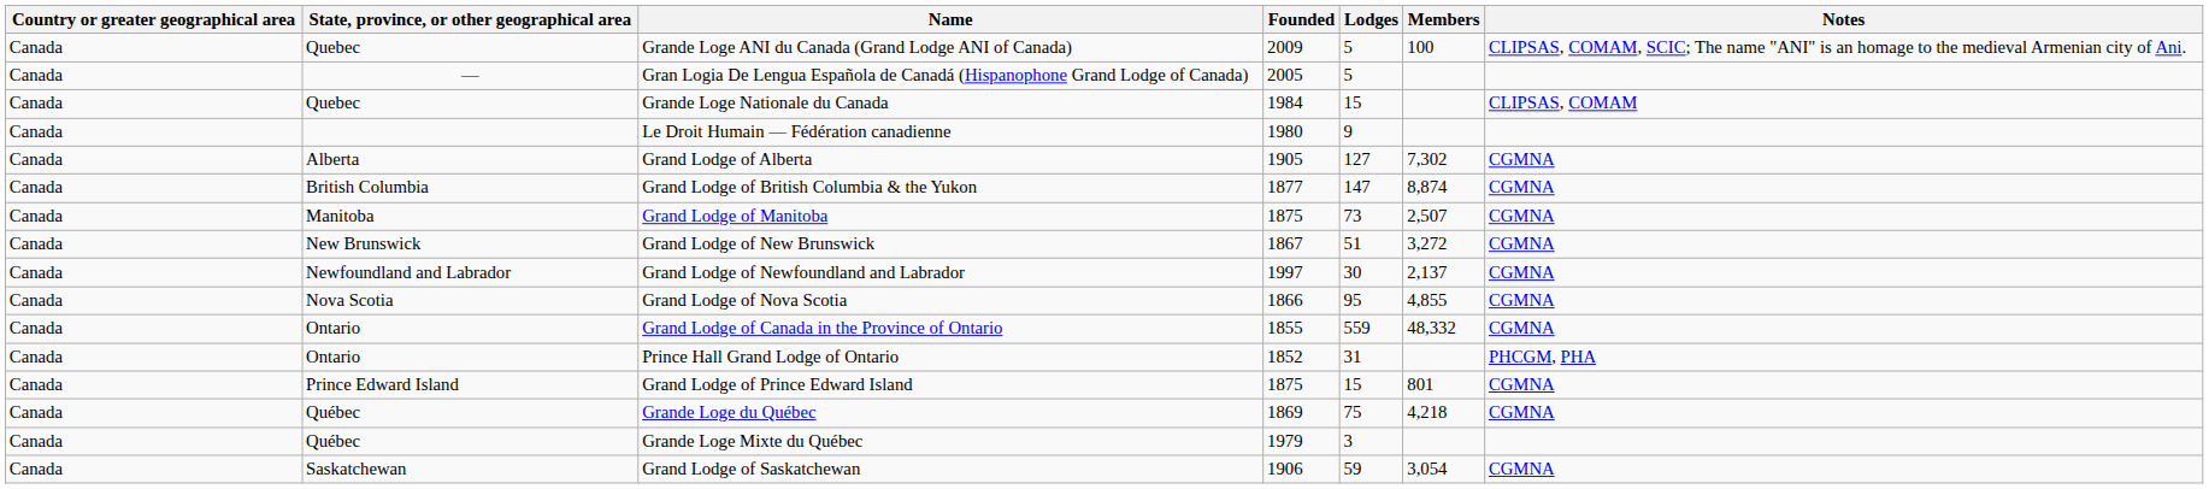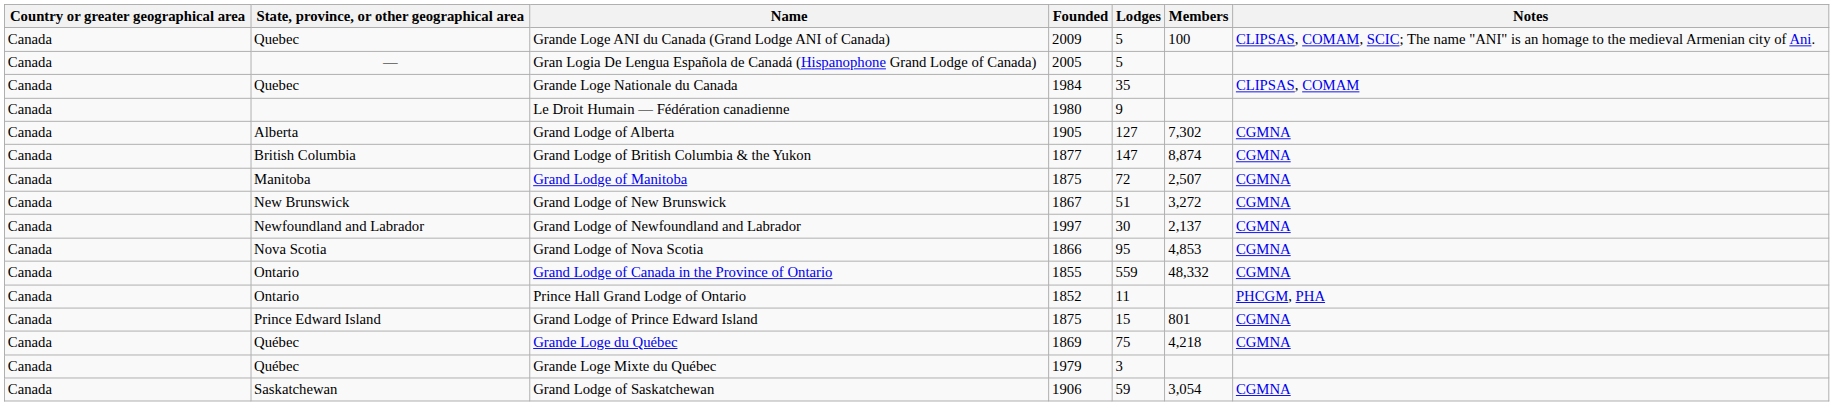 <table class="wikitable sortable" style="width: 100%;">
 <tr>
 <th scope="col">Country or greater geographical area</th>
 <th scope="col">State, province, or other geographical area</th>
 <th scope="col">Name</th>
 <th scope="col">Founded</th>
 <th scope="col">Lodges</th>
 <th scope="col">Members</th>
 <th scope="col" class="unsortable">Notes</th>
 </tr>
 <tr>
 <td>Canada</td>
 <td>Quebec</td>
 <td>Grande Loge ANI du Canada (Grand Lodge ANI of Canada)</td>
 <td>2009</td>
 <td>5</td>
 <td>100</td>
 <td><a href='#'>CLIPSAS</a>, <a href='#'>COMAM</a>, <a href='#'>SCIC</a>; The name "ANI" is an homage to the medieval Armenian city of <a href='#'>Ani</a>.</td>
 </tr>
 <tr>
 <td>Canada</td>
 <td style="text-align: center;">—</td>
 <td>Gran Logia De Lengua Española de Canadá (<a href='#'>Hispanophone</a> Grand Lodge of Canada)</td>
 <td>2005</td>
 <td>5</td>
 <td></td>
 <td></td>
 </tr>
 <tr>
 <td>Canada</td>
 <td>Quebec</td>
 <td>Grande Loge Nationale du Canada</td>
 <td>1984</td>
-<td>15</td>
+<td>35</td>
 <td></td>
 <td><a href='#'>CLIPSAS</a>, <a href='#'>COMAM</a></td>
 </tr>
 <tr>
 <td>Canada</td>
 <td></td>
 <td>Le Droit Humain — Fédération canadienne</td>
 <td>1980</td>
 <td>9</td>
 <td></td>
 <td></td>
 </tr>
 <tr>
 <td>Canada</td>
 <td>Alberta</td>
 <td>Grand Lodge of Alberta</td>
 <td>1905</td>
 <td>127</td>
 <td>7,302</td>
 <td><a href='#'>CGMNA</a></td>
 </tr>
 <tr>
 <td>Canada</td>
 <td>British Columbia</td>
 <td>Grand Lodge of British Columbia & the Yukon</td>
 <td>1877</td>
 <td>147</td>
 <td>8,874</td>
 <td><a href='#'>CGMNA</a></td>
 </tr>
 <tr>
 <td>Canada</td>
 <td>Manitoba</td>
 <td><a href='#'>Grand Lodge of Manitoba</a></td>
 <td>1875</td>
-<td>73</td>
+<td>72</td>
 <td>2,507</td>
 <td><a href='#'>CGMNA</a></td>
 </tr>
 <tr>
 <td>Canada</td>
 <td>New Brunswick</td>
 <td>Grand Lodge of New Brunswick</td>
 <td>1867</td>
 <td>51</td>
 <td>3,272</td>
 <td><a href='#'>CGMNA</a></td>
 </tr>
 <tr>
 <td>Canada</td>
 <td>Newfoundland and Labrador</td>
 <td>Grand Lodge of Newfoundland and Labrador</td>
 <td>1997</td>
 <td>30</td>
 <td>2,137</td>
 <td><a href='#'>CGMNA</a></td>
 </tr>
 <tr>
 <td>Canada</td>
 <td>Nova Scotia</td>
 <td>Grand Lodge of Nova Scotia</td>
 <td>1866</td>
 <td>95</td>
-<td>4,855</td>
+<td>4,853</td>
 <td><a href='#'>CGMNA</a></td>
 </tr>
 <tr>
 <td>Canada</td>
 <td>Ontario</td>
 <td><a href='#'>Grand Lodge of Canada in the Province of Ontario</a></td>
 <td>1855</td>
 <td>559</td>
 <td>48,332</td>
 <td><a href='#'>CGMNA</a></td>
 </tr>
 <tr>
 <td>Canada</td>
 <td>Ontario</td>
 <td>Prince Hall Grand Lodge of Ontario</td>
 <td>1852</td>
-<td>31</td>
+<td>11</td>
 <td></td>
 <td><a href='#'>PHCGM</a>, <a href='#'>PHA</a></td>
 </tr>
 <tr>
 <td>Canada</td>
 <td>Prince Edward Island</td>
 <td>Grand Lodge of Prince Edward Island</td>
 <td>1875</td>
 <td>15</td>
 <td>801</td>
 <td><a href='#'>CGMNA</a></td>
 </tr>
 <tr>
 <td>Canada</td>
 <td>Québec</td>
 <td><a href='#'>Grande Loge du Québec</a></td>
 <td>1869</td>
 <td>75</td>
 <td>4,218</td>
 <td><a href='#'>CGMNA</a></td>
 </tr>
 <tr>
 <td>Canada</td>
 <td>Québec</td>
 <td>Grande Loge Mixte du Québec</td>
 <td>1979</td>
 <td>3</td>
 <td></td>
 <td></td>
 </tr>
 <tr>
 <td>Canada</td>
 <td>Saskatchewan</td>
 <td>Grand Lodge of Saskatchewan</td>
 <td>1906</td>
 <td>59</td>
 <td>3,054</td>
 <td><a href='#'>CGMNA</a></td>
 </tr>
 </table>
